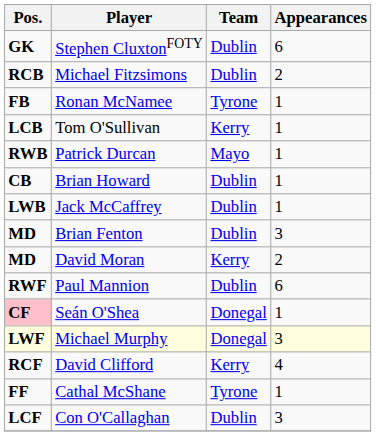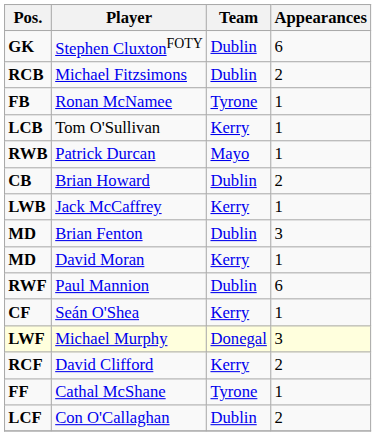 <table class="wikitable">
 <tr>
 <th>Pos.</th>
 <th>Player</th>
 <th>Team</th>
 <th>Appearances</th>
 </tr>
 <tr>
 <td><strong>GK</strong></td>
 <td> <a href='#'>Stephen Cluxton</a><sup>FOTY</sup></td>
 <td><a href='#'>Dublin</a></td>
 <td>6</td>
 </tr>
 <tr>
 <td><strong>RCB</strong></td>
 <td> <a href='#'>Michael Fitzsimons</a></td>
 <td><a href='#'>Dublin</a></td>
 <td>2</td>
 </tr>
 <tr>
 <td><strong>FB</strong></td>
 <td> <a href='#'>Ronan McNamee</a></td>
 <td><a href='#'>Tyrone</a></td>
 <td>1</td>
 </tr>
 <tr>
 <td><strong>LCB</strong></td>
 <td> Tom O'Sullivan</td>
 <td><a href='#'>Kerry</a></td>
 <td>1</td>
 </tr>
 <tr>
 <td><strong>RWB</strong></td>
 <td> <a href='#'>Patrick Durcan</a></td>
 <td><a href='#'>Mayo</a></td>
 <td>1</td>
 </tr>
 <tr>
 <td><strong>CB</strong></td>
 <td> <a href='#'>Brian Howard</a></td>
 <td><a href='#'>Dublin</a></td>
-<td>1</td>
+<td>2</td>
 </tr>
 <tr>
 <td><strong>LWB</strong></td>
 <td> <a href='#'>Jack McCaffrey</a></td>
-<td><a href='#'>Dublin</a></td>
+<td><a href='#'>Kerry</a></td>
 <td>1</td>
 </tr>
 <tr>
 <td><strong>MD</strong></td>
 <td> <a href='#'>Brian Fenton</a></td>
 <td><a href='#'>Dublin</a></td>
 <td>3</td>
 </tr>
 <tr>
 <td><strong>MD</strong></td>
 <td> <a href='#'>David Moran</a></td>
 <td><a href='#'>Kerry</a></td>
-<td>2</td>
+<td>1</td>
 </tr>
 <tr>
 <td><strong>RWF</strong></td>
 <td> <a href='#'>Paul Mannion</a></td>
 <td><a href='#'>Dublin</a></td>
 <td>6</td>
 </tr>
 <tr>
-<td style="background: pink;"><strong>CF</strong></td>
+<td><strong>CF</strong></td>
 <td> <a href='#'>Seán O'Shea</a></td>
-<td><a href='#'>Donegal</a></td>
+<td><a href='#'>Kerry</a></td>
 <td>1</td>
 </tr>
 <tr bgcolor="#FFFFDD">
 <td><strong>LWF</strong></td>
 <td> <a href='#'>Michael Murphy</a></td>
 <td><a href='#'>Donegal</a></td>
 <td>3</td>
 </tr>
 <tr>
 <td><strong>RCF</strong></td>
 <td> <a href='#'>David Clifford</a></td>
 <td><a href='#'>Kerry</a></td>
-<td>4</td>
+<td>2</td>
 </tr>
 <tr>
 <td><strong>FF</strong></td>
 <td> <a href='#'>Cathal McShane</a></td>
 <td><a href='#'>Tyrone</a></td>
 <td>1</td>
 </tr>
 <tr>
 <td><strong>LCF</strong></td>
 <td> <a href='#'>Con O'Callaghan</a></td>
 <td><a href='#'>Dublin</a></td>
-<td>3</td>
+<td>2</td>
 </tr>
 <tr>
 </tr>
 </table>
